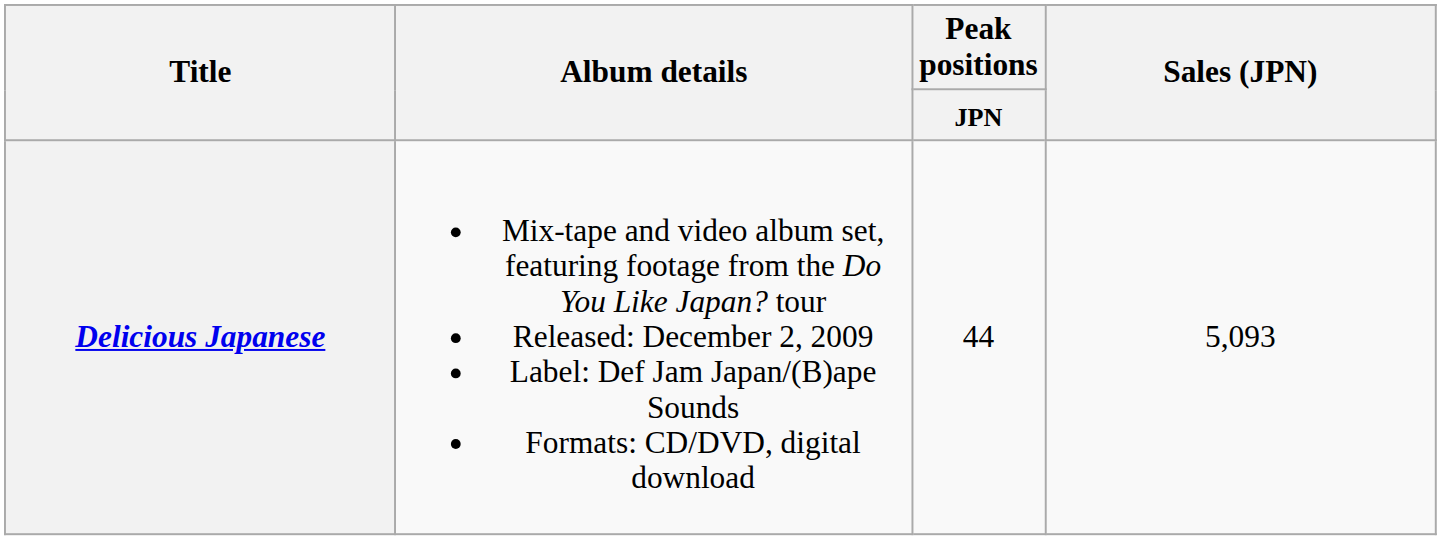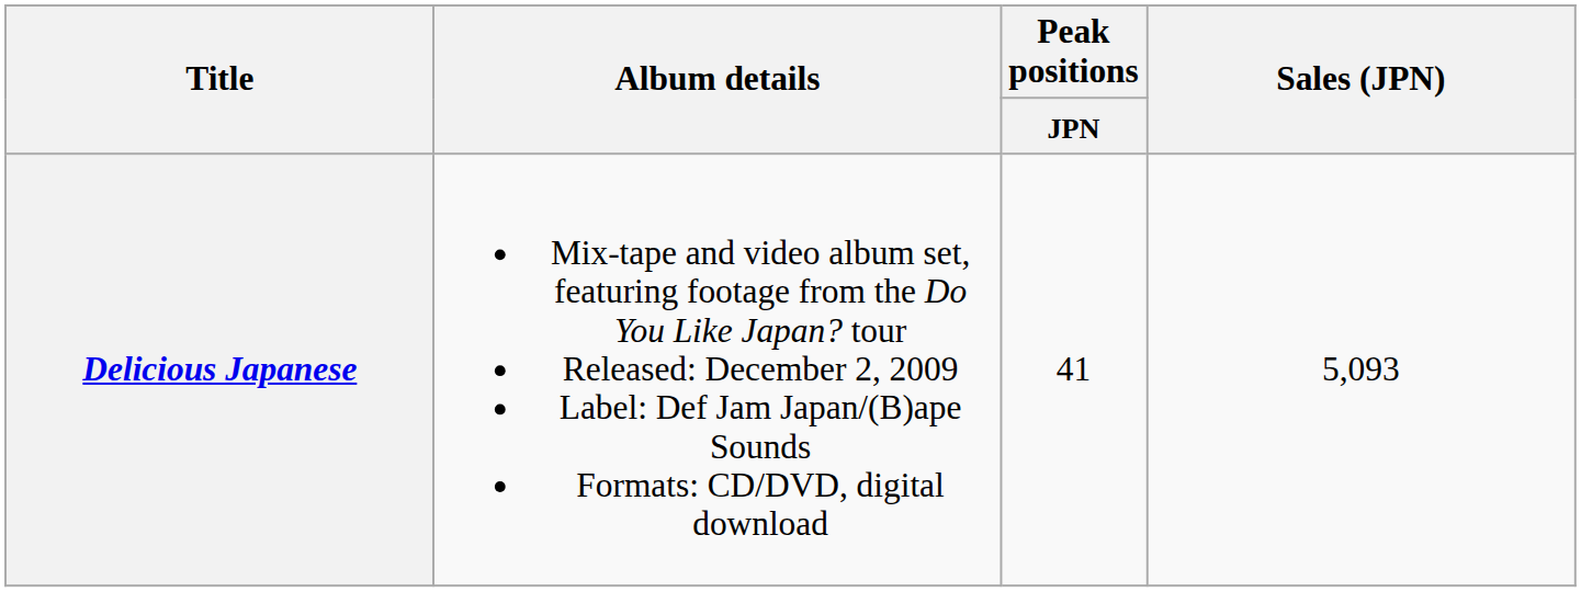 <table class="wikitable plainrowheaders" style="text-align:center;">
 <tr>
 <th style="width:12em;" rowspan="2">Title</th>
 <th style="width:16em;" rowspan="2">Album details</th>
 <th colspan="1">Peak positions</th>
 <th style="width:12em;" rowspan="2">Sales (JPN)</th>
 </tr>
 <tr>
 <th style="width:2.5em;"><small>JPN</small><br></th>
 </tr>
 <tr>
 <th scope="row"><em><a href='#'>Delicious Japanese</a></em></th>
 <td><br><ul><li>Mix-tape and video album set, featuring footage from the <em>Do You Like Japan?</em> tour</li><li>Released: December 2, 2009 </li><li>Label: Def Jam Japan/(B)ape Sounds</li><li>Formats: CD/DVD, digital download</li></ul></td>
-<td>44</td>
+<td>41</td>
 <td>5,093</td>
 </tr>
 </table>
